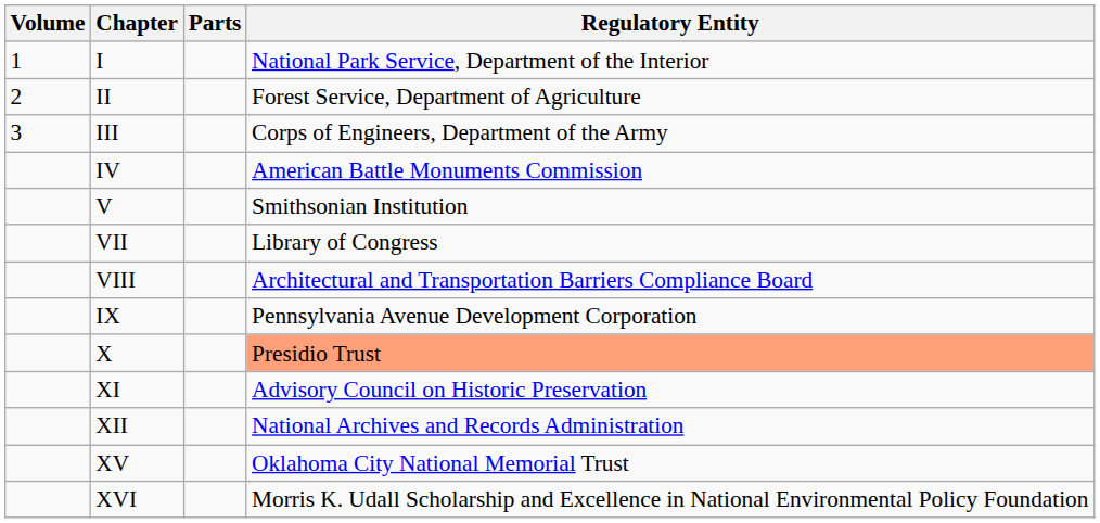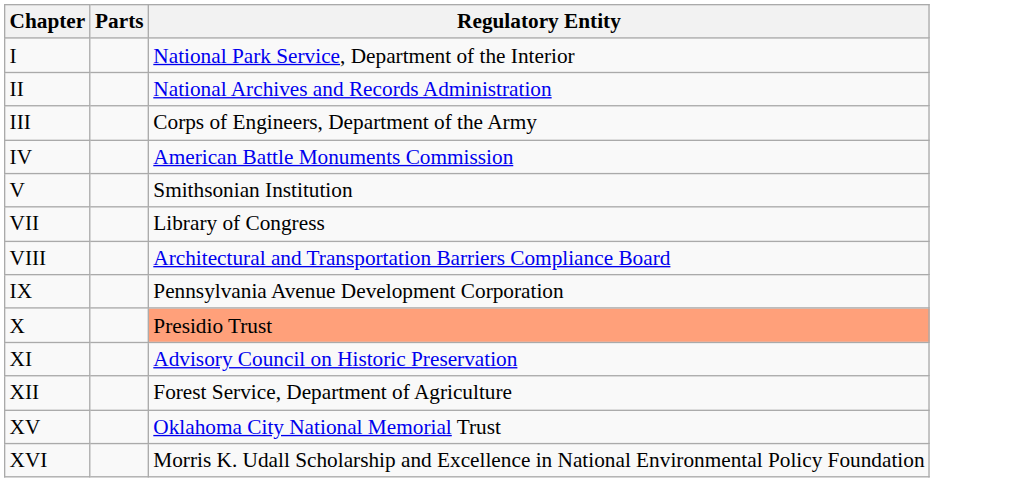 <table class="wikitable">
 <tr>
-<th>Volume</th>
 <th>Chapter</th>
 <th>Parts</th>
 <th>Regulatory Entity</th>
 </tr>
 <tr>
-<td>1</td>
 <td>I</td>
 <td></td>
 <td><a href='#'>National Park Service</a>, Department of the Interior</td>
 </tr>
 <tr>
-<td>2</td>
 <td>II</td>
 <td></td>
-<td>Forest Service, Department of Agriculture</td>
+<td><a href='#'>National Archives and Records Administration</a></td>
 </tr>
 <tr>
-<td>3</td>
 <td>III</td>
 <td></td>
 <td>Corps of Engineers, Department of the Army</td>
 </tr>
 <tr>
-<td></td>
 <td>IV</td>
 <td></td>
 <td><a href='#'>American Battle Monuments Commission</a></td>
 </tr>
 <tr>
-<td></td>
 <td>V</td>
 <td></td>
 <td>Smithsonian Institution</td>
 </tr>
 <tr>
-<td></td>
 <td>VII</td>
 <td></td>
 <td>Library of Congress</td>
 </tr>
 <tr>
-<td></td>
 <td>VIII</td>
 <td></td>
 <td><a href='#'>Architectural and Transportation Barriers Compliance Board</a></td>
 </tr>
 <tr>
-<td></td>
 <td>IX</td>
 <td></td>
 <td>Pennsylvania Avenue Development Corporation</td>
 </tr>
 <tr>
-<td></td>
 <td>X</td>
 <td></td>
 <td style="background: lightsalmon;">Presidio Trust</td>
 </tr>
 <tr>
-<td></td>
 <td>XI</td>
 <td></td>
 <td><a href='#'>Advisory Council on Historic Preservation</a></td>
 </tr>
 <tr>
-<td></td>
 <td>XII</td>
 <td></td>
-<td><a href='#'>National Archives and Records Administration</a></td>
+<td>Forest Service, Department of Agriculture</td>
 </tr>
 <tr>
-<td></td>
 <td>XV</td>
 <td></td>
 <td><a href='#'>Oklahoma City National Memorial</a> Trust</td>
 </tr>
 <tr>
-<td></td>
 <td>XVI</td>
 <td></td>
 <td>Morris K. Udall Scholarship and Excellence in National Environmental Policy Foundation</td>
 </tr>
 </table>
